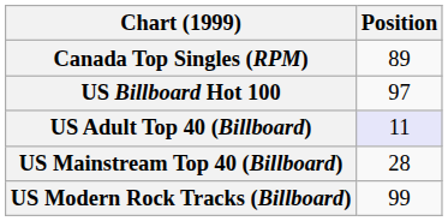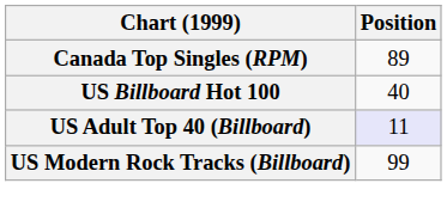 <table class="wikitable sortable plainrowheaders" style="text-align:center">
 <tr>
 <th>Chart (1999)</th>
 <th>Position</th>
 </tr>
 <tr>
 <th scope="row">Canada Top Singles (<em>RPM</em>)</th>
 <td>89</td>
 </tr>
 <tr>
 <th scope="row">US <em>Billboard</em> Hot 100</th>
-<td>97</td>
+<td>40</td>
 </tr>
 <tr>
 <th scope="row">US Adult Top 40 (<em>Billboard</em>)</th>
 <td style="background: lavender;">11</td>
 </tr>
 <tr>
-<th scope="row">US Mainstream Top 40 (<em>Billboard</em>)</th>
-<td>28</td>
-</tr>
-<tr>
 <th scope="row">US Modern Rock Tracks (<em>Billboard</em>)</th>
 <td>99</td>
 </tr>
 </table>
